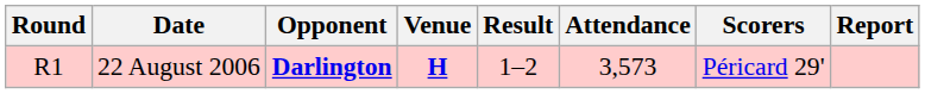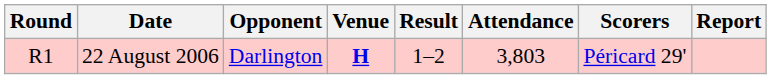 <table class="wikitable" style="font-size:100%; text-align:center">
 <tr>
 <th>Round</th>
 <th>Date</th>
 <th>Opponent</th>
 <th>Venue</th>
 <th>Result</th>
 <th>Attendance</th>
 <th>Scorers</th>
 <th>Report</th>
 </tr>
 <tr style="background-color: #FFCCCC;">
 <td>R1</td>
 <td>22 August 2006</td>
-<td><strong><a href='#'>Darlington</a></strong></td>
+<td><a href='#'>Darlington</a></td>
 <td><strong><a href='#'>H</a></strong></td>
 <td>1–2</td>
-<td>3,573</td>
+<td>3,803</td>
 <td><a href='#'>Péricard</a> 29'</td>
 <td></td>
 </tr>
 </table>
